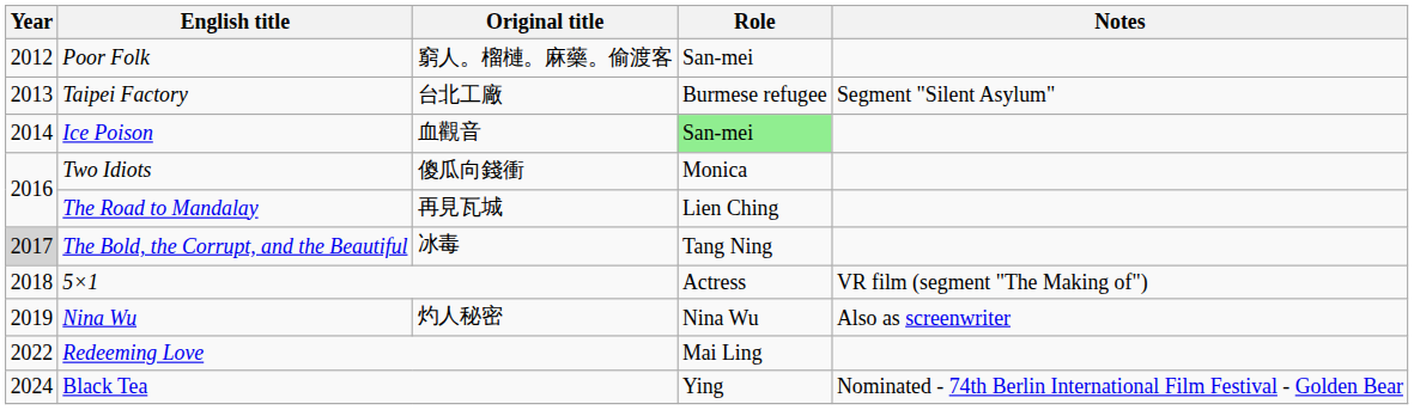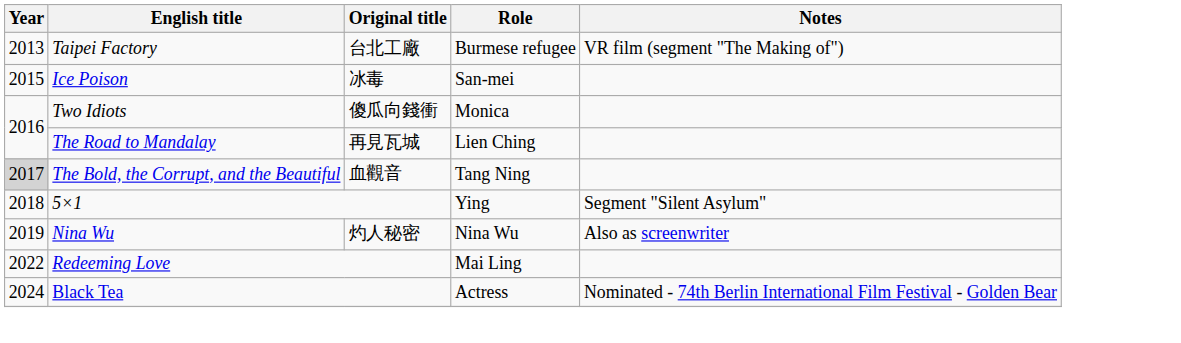 <table class="wikitable sortable">
 <tr>
 <th>Year</th>
 <th>English title</th>
 <th>Original title</th>
 <th>Role</th>
 <th class="unsortable">Notes</th>
 </tr>
 <tr>
-<td>2012</td>
-<td><em>Poor Folk</em></td>
-<td>窮人。榴槤。麻藥。偷渡客</td>
-<td>San-mei</td>
-<td></td>
-</tr>
-<tr>
 <td>2013</td>
 <td><em>Taipei Factory</em></td>
 <td>台北工廠</td>
 <td>Burmese refugee</td>
-<td>Segment "Silent Asylum"</td>
+<td>VR film (segment "The Making of")</td>
 </tr>
 <tr>
-<td>2014</td>
+<td>2015</td>
 <td><em><a href='#'>Ice Poison</a></em></td>
-<td>血觀音</td>
-<td style="background: lightgreen;">San-mei</td>
+<td>冰毒</td>
+<td>San-mei</td>
 <td></td>
 </tr>
 <tr>
 <td rowspan=2>2016</td>
 <td><em>Two Idiots</em></td>
 <td>傻瓜向錢衝</td>
 <td>Monica</td>
 <td></td>
 </tr>
 <tr>
 <td><em><a href='#'>The Road to Mandalay</a></em></td>
 <td>再見瓦城</td>
 <td>Lien Ching</td>
 <td></td>
 </tr>
 <tr>
 <td style="background: lightgrey;">2017</td>
 <td><em><a href='#'>The Bold, the Corrupt, and the Beautiful</a></em></td>
-<td>冰毒</td>
+<td>血觀音</td>
 <td>Tang Ning</td>
 <td></td>
 </tr>
 <tr>
 <td>2018</td>
 <td colspan=2><em>5×1</em></td>
-<td>Actress</td>
-<td>VR film (segment "The Making of")</td>
+<td>Ying</td>
+<td>Segment "Silent Asylum"</td>
 </tr>
 <tr>
 <td>2019</td>
 <td><em><a href='#'>Nina Wu</a></em></td>
 <td>灼人秘密</td>
 <td>Nina Wu</td>
 <td>Also as <a href='#'>screenwriter</a></td>
 </tr>
 <tr>
 <td>2022</td>
 <td colspan="2"><em><a href='#'>Redeeming Love</a></td>
 <td>Mai Ling</td>
 </tr>
 <tr>
 <td>2024</td>
 <td colspan=2></em><a href='#'>Black Tea</a><em></td>
-<td>Ying</td>
+<td>Actress</td>
 <td>Nominated - <a href='#'>74th Berlin International Film Festival</a> - <a href='#'>Golden Bear</a></td>
 </tr>
 <tr>
 </tr>
 </table>
